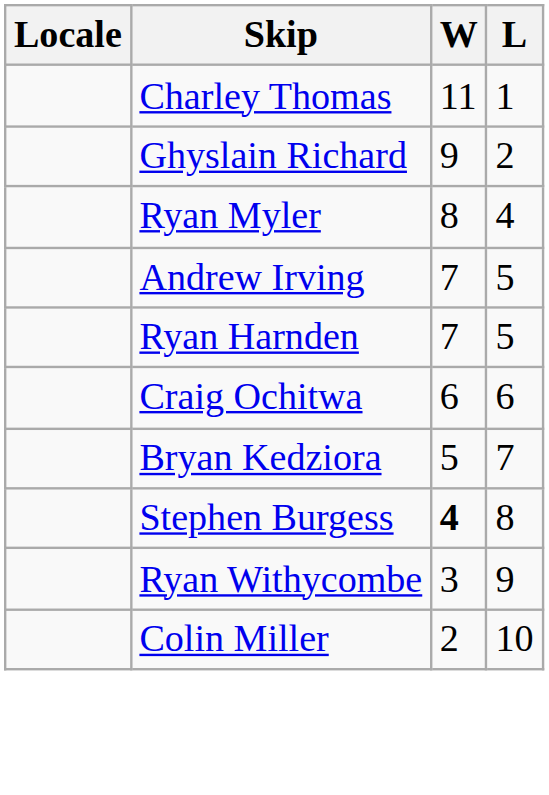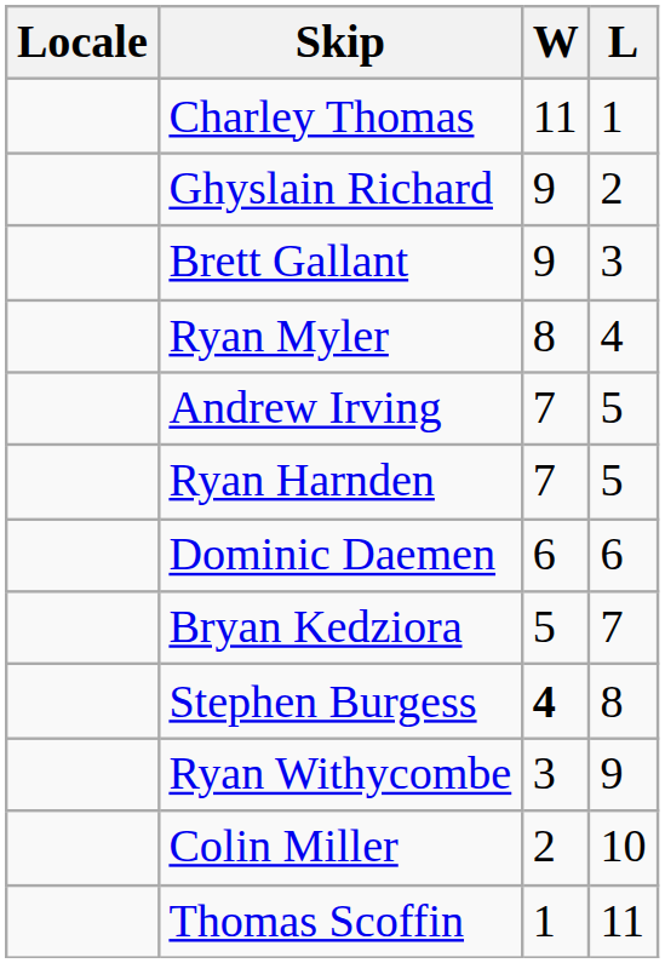 <table class="wikitable" border="1">
 <tr>
 <th>Locale</th>
 <th>Skip</th>
 <th>W</th>
 <th>L</th>
 </tr>
 <tr>
 <td></td>
 <td><a href='#'>Charley Thomas</a></td>
 <td>11</td>
 <td>1</td>
 </tr>
 <tr>
 <td></td>
 <td><a href='#'>Ghyslain Richard</a></td>
 <td>9</td>
 <td>2</td>
 </tr>
 <tr>
 <td></td>
+<td><a href='#'>Brett Gallant</a></td>
+<td>9</td>
+<td>3</td>
+</tr>
+<tr>
+<td></td>
 <td><a href='#'>Ryan Myler</a></td>
 <td>8</td>
 <td>4</td>
 </tr>
 <tr>
 <td></td>
 <td><a href='#'>Andrew Irving</a></td>
 <td>7</td>
 <td>5</td>
 </tr>
 <tr>
 <td></td>
 <td><a href='#'>Ryan Harnden</a></td>
 <td>7</td>
 <td>5</td>
 </tr>
 <tr>
 <td></td>
-<td><a href='#'>Craig Ochitwa</a></td>
+<td><a href='#'>Dominic Daemen</a></td>
 <td>6</td>
 <td>6</td>
 </tr>
 <tr>
 <td></td>
 <td><a href='#'>Bryan Kedziora</a></td>
 <td>5</td>
 <td>7</td>
 </tr>
 <tr>
 <td></td>
 <td><a href='#'>Stephen Burgess</a></td>
 <td><strong>4</strong></td>
 <td>8</td>
 </tr>
 <tr>
 <td></td>
 <td><a href='#'>Ryan Withycombe</a></td>
 <td>3</td>
 <td>9</td>
 </tr>
 <tr>
 <td></td>
 <td><a href='#'>Colin Miller</a></td>
 <td>2</td>
 <td>10</td>
 </tr>
+<tr>
+<td></td>
+<td><a href='#'>Thomas Scoffin</a></td>
+<td>1</td>
+<td>11</td>
+</tr>
 </table>
